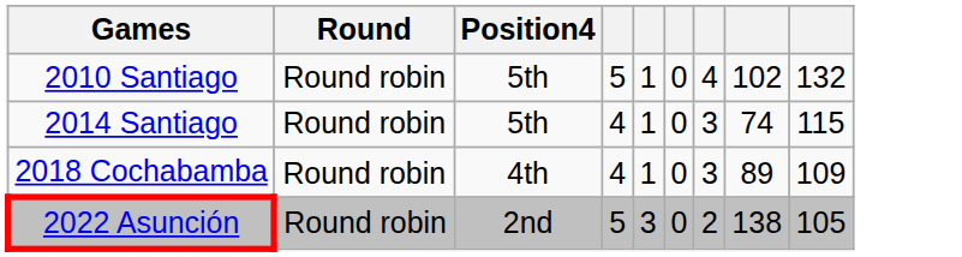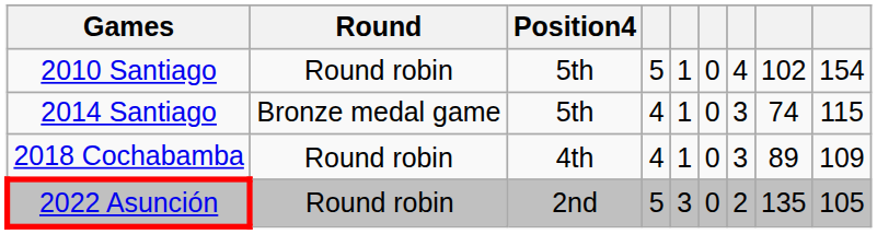 <table class="wikitable" style="text-align:center; font-size:90%;">
 <tr>
 <th>Games</th>
 <th>Round</th>
 <th>Position4</th>
 <th></th>
 <th></th>
 <th></th>
 <th></th>
 <th></th>
 <th></th>
 </tr>
 <tr>
 <td> <a href='#'>2010 Santiago</a></td>
 <td>Round robin</td>
 <td>5th</td>
 <td>5</td>
 <td>1</td>
 <td>0</td>
 <td>4</td>
 <td>102</td>
-<td>132</td>
+<td>154</td>
 </tr>
 <tr>
 <td> <a href='#'>2014 Santiago</a></td>
-<td>Round robin</td>
+<td>Bronze medal game</td>
 <td>5th</td>
 <td>4</td>
 <td>1</td>
 <td>0</td>
 <td>3</td>
 <td>74</td>
 <td>115</td>
 </tr>
 <tr>
 <td> <a href='#'>2018 Cochabamba</a></td>
 <td>Round robin</td>
 <td>4th</td>
 <td>4</td>
 <td>1</td>
 <td>0</td>
 <td>3</td>
 <td>89</td>
 <td>109</td>
 </tr>
 <tr style="background:silver;">
 <td style="border: 3px solid red"> <a href='#'>2022 Asunción</a></td>
 <td>Round robin</td>
 <td>2nd</td>
 <td>5</td>
 <td>3</td>
 <td>0</td>
 <td>2</td>
-<td>138</td>
+<td>135</td>
 <td>105</td>
 </tr>
 </table>
